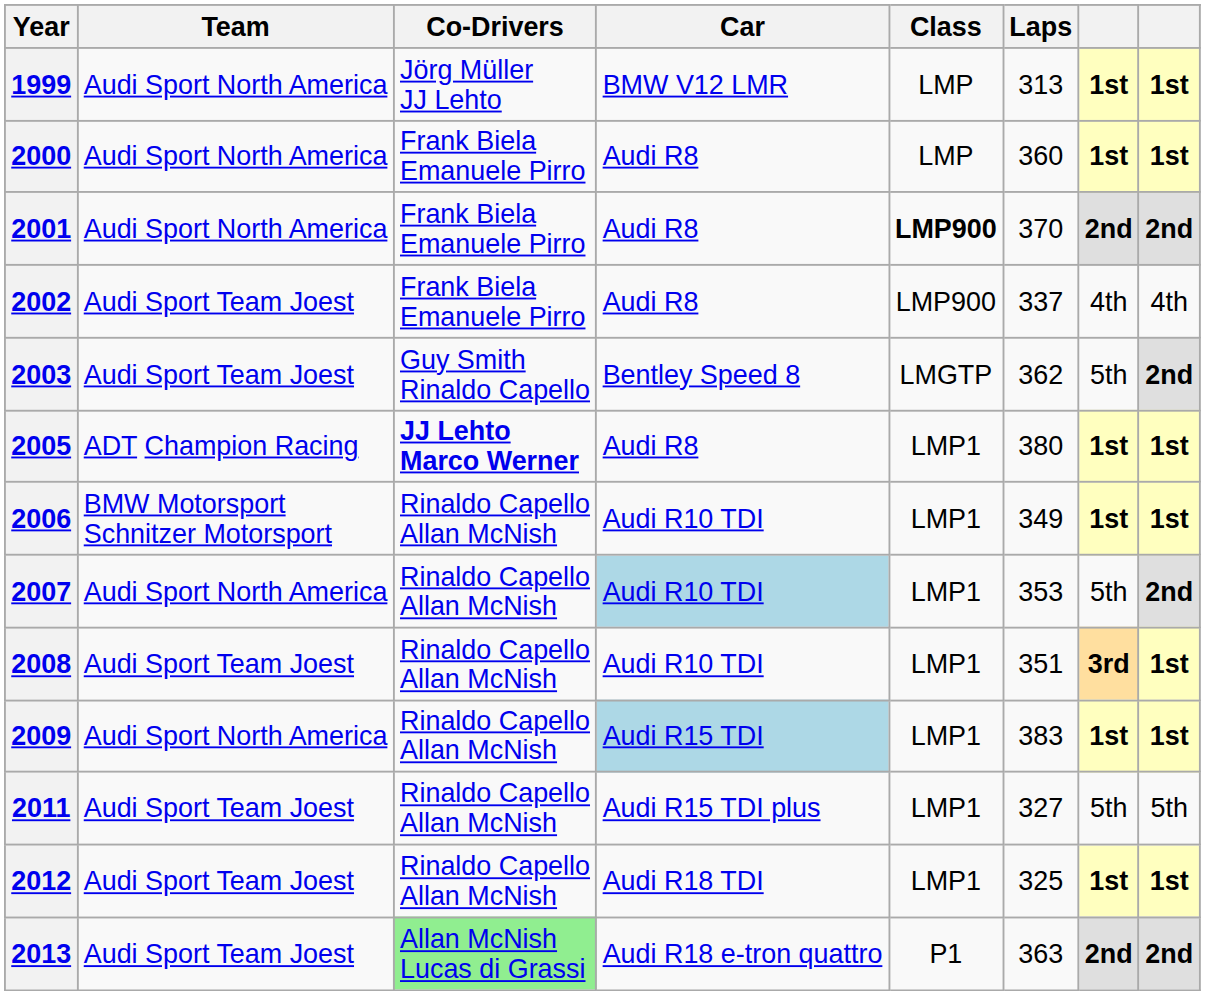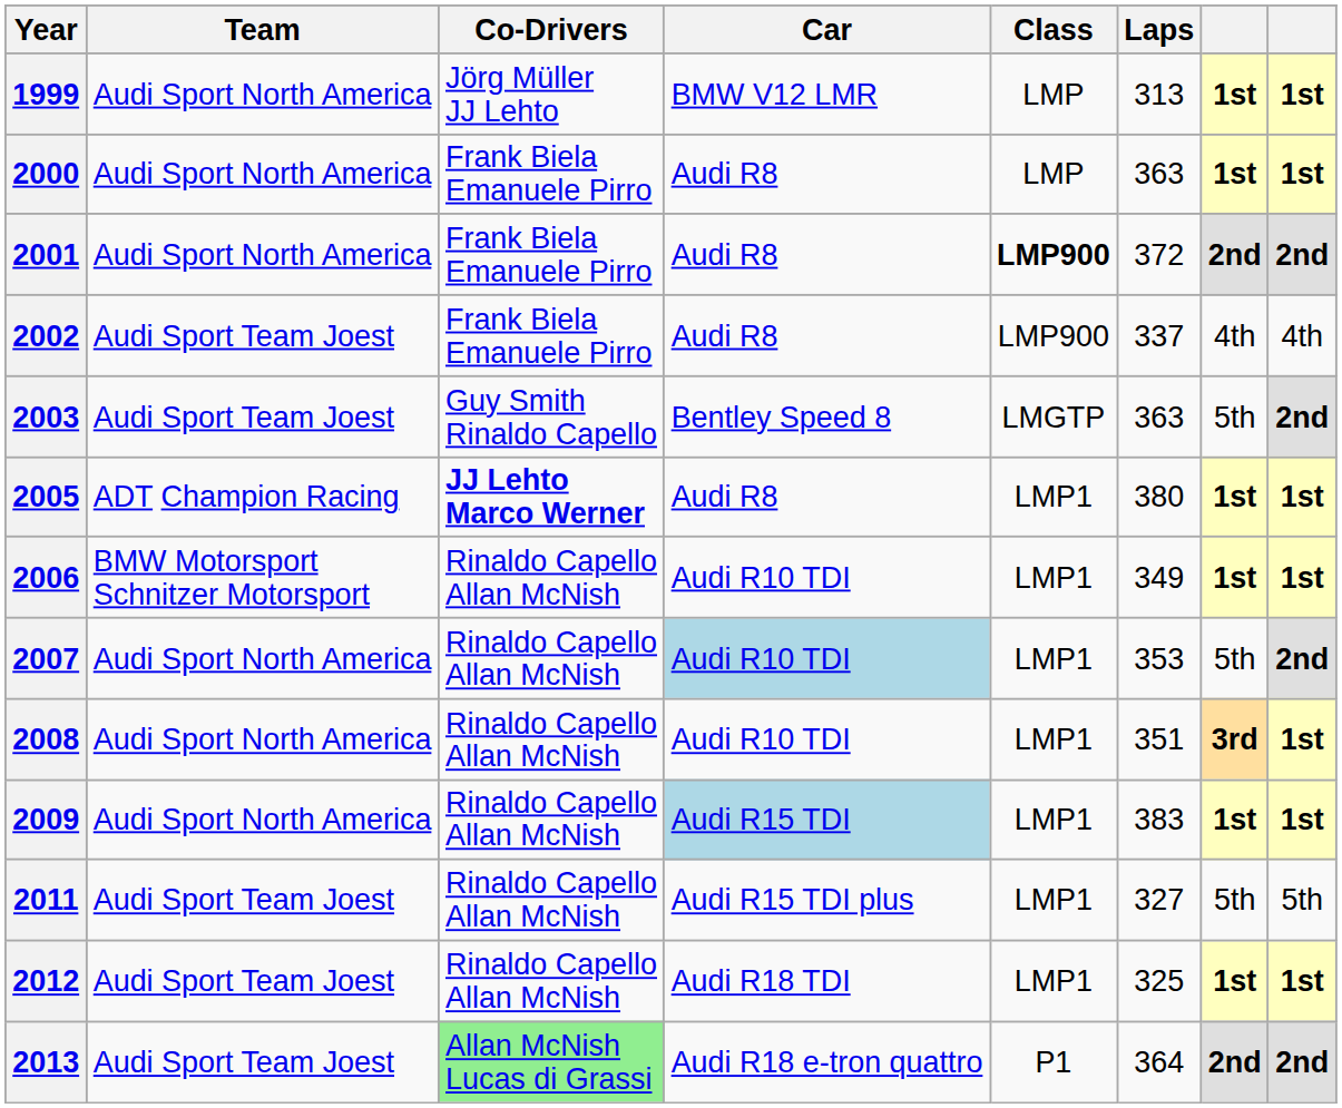 <table class="wikitable" style="text-align:center; font-size:90%">
 <tr>
 <th>Year</th>
 <th>Team</th>
 <th>Co-Drivers</th>
 <th>Car</th>
 <th>Class</th>
 <th>Laps</th>
 <th></th>
 <th></th>
 </tr>
 <tr>
 <th><a href='#'>1999</a></th>
 <td align="left"> <a href='#'>Audi Sport North America</a></td>
 <td align="left"> <a href='#'>Jörg Müller</a><br> <a href='#'>JJ Lehto</a></td>
 <td align="left"><a href='#'>BMW V12 LMR</a></td>
 <td>LMP</td>
 <td>313</td>
 <td style="background:#FFFFBF;"><strong>1st</strong></td>
 <td style="background:#FFFFBF;"><strong>1st</strong></td>
 </tr>
 <tr>
 <th><a href='#'>2000</a></th>
 <td align="left"> <a href='#'>Audi Sport North America</a></td>
 <td align="left"> <a href='#'>Frank Biela</a><br> <a href='#'>Emanuele Pirro</a></td>
 <td align="left"><a href='#'>Audi R8</a></td>
 <td>LMP</td>
-<td>360</td>
+<td>363</td>
 <td style="background:#FFFFBF;"><strong>1st</strong></td>
 <td style="background:#FFFFBF;"><strong>1st</strong></td>
 </tr>
 <tr>
 <th><a href='#'>2001</a></th>
 <td align="left"> <a href='#'>Audi Sport North America</a></td>
 <td align="left"> <a href='#'>Frank Biela</a><br> <a href='#'>Emanuele Pirro</a></td>
 <td align="left"><a href='#'>Audi R8</a></td>
 <td><strong>LMP900</strong></td>
-<td>370</td>
+<td>372</td>
 <td style="background:#DFDFDF;"><strong>2nd</strong></td>
 <td style="background:#DFDFDF;"><strong>2nd</strong></td>
 </tr>
 <tr>
 <th><a href='#'>2002</a></th>
 <td align="left"> <a href='#'>Audi Sport Team Joest</a></td>
 <td align="left"> <a href='#'>Frank Biela</a><br> <a href='#'>Emanuele Pirro</a></td>
 <td align="left"><a href='#'>Audi R8</a></td>
 <td>LMP900</td>
 <td>337</td>
 <td>4th</td>
 <td>4th</td>
 </tr>
 <tr>
 <th><a href='#'>2003</a></th>
 <td align="left"> <a href='#'>Audi Sport Team Joest</a></td>
 <td align="left"> <a href='#'>Guy Smith</a><br> <a href='#'>Rinaldo Capello</a></td>
 <td align="left"><a href='#'>Bentley Speed 8</a></td>
 <td>LMGTP</td>
-<td>362</td>
+<td>363</td>
 <td>5th</td>
 <td style="background:#DFDFDF;"><strong>2nd</strong></td>
 </tr>
 <tr>
 <th><a href='#'>2005</a></th>
 <td align="left"> <a href='#'>ADT</a> <a href='#'>Champion Racing</a></td>
 <td align="left"><strong> <a href='#'>JJ Lehto</a><br> <a href='#'>Marco Werner</a></strong></td>
 <td align="left"><a href='#'>Audi R8</a></td>
 <td>LMP1</td>
 <td>380</td>
 <td style="background:#FFFFBF;"><strong>1st</strong></td>
 <td style="background:#FFFFBF;"><strong>1st</strong></td>
 </tr>
 <tr>
 <th><a href='#'>2006</a></th>
 <td align="left"> <a href='#'>BMW Motorsport</a><br> <a href='#'>Schnitzer Motorsport</a></td>
 <td align="left" nowrap> <a href='#'>Rinaldo Capello</a><br> <a href='#'>Allan McNish</a></td>
 <td align="left"><a href='#'>Audi R10 TDI</a></td>
 <td>LMP1</td>
 <td>349</td>
 <td style="background:#FFFFBF;"><strong>1st</strong></td>
 <td style="background:#FFFFBF;"><strong>1st</strong></td>
 </tr>
 <tr>
 <th><a href='#'>2007</a></th>
 <td align="left"> <a href='#'>Audi Sport North America</a></td>
 <td align="left"> <a href='#'>Rinaldo Capello</a><br> <a href='#'>Allan McNish</a></td>
 <td align="left" style="background: lightblue;"><a href='#'>Audi R10 TDI</a></td>
 <td>LMP1</td>
 <td>353</td>
 <td>5th</td>
 <td style="background:#DFDFDF;"><strong>2nd</strong></td>
 </tr>
 <tr>
 <th><a href='#'>2008</a></th>
-<td align="left"> <a href='#'>Audi Sport Team Joest</a></td>
+<td align="left"> <a href='#'>Audi Sport North America</a></td>
 <td align="left"> <a href='#'>Rinaldo Capello</a><br> <a href='#'>Allan McNish</a></td>
 <td align="left"><a href='#'>Audi R10 TDI</a></td>
 <td>LMP1</td>
 <td>351</td>
 <td style="background:#FFDF9F;"><strong>3rd</strong></td>
 <td style="background:#FFFFBF;"><strong>1st</strong></td>
 </tr>
 <tr>
 <th><a href='#'>2009</a></th>
 <td align="left"> <a href='#'>Audi Sport North America</a></td>
 <td align="left"> <a href='#'>Rinaldo Capello</a><br> <a href='#'>Allan McNish</a></td>
 <td align="left" style="background: lightblue;"><a href='#'>Audi R15 TDI</a></td>
 <td>LMP1</td>
 <td>383</td>
 <td style="background:#FFFFBF;"><strong>1st</strong></td>
 <td style="background:#FFFFBF;"><strong>1st</strong></td>
 </tr>
 <tr>
 <th><a href='#'>2011</a></th>
 <td align="left"> <a href='#'>Audi Sport Team Joest</a></td>
 <td align="left"> <a href='#'>Rinaldo Capello</a><br> <a href='#'>Allan McNish</a></td>
 <td align="left"><a href='#'>Audi R15 TDI plus</a></td>
 <td>LMP1</td>
 <td>327</td>
 <td>5th</td>
 <td>5th</td>
 </tr>
 <tr>
 <th><a href='#'>2012</a></th>
 <td align="left"> <a href='#'>Audi Sport Team Joest</a></td>
 <td align="left"> <a href='#'>Rinaldo Capello</a><br> <a href='#'>Allan McNish</a></td>
 <td align="left"><a href='#'>Audi R18 TDI</a></td>
 <td>LMP1</td>
 <td>325</td>
 <td style="background:#FFFFBF;"><strong>1st</strong></td>
 <td style="background:#FFFFBF;"><strong>1st</strong></td>
 </tr>
 <tr>
 <th><a href='#'>2013</a></th>
 <td align="left"> <a href='#'>Audi Sport Team Joest</a></td>
 <td align="left" style="background: lightgreen;"> <a href='#'>Allan McNish</a><br> <a href='#'>Lucas di Grassi</a></td>
 <td align="left" nowrap><a href='#'>Audi R18 e-tron quattro</a></td>
 <td>P1</td>
-<td>363</td>
+<td>364</td>
 <td style="background:#DFDFDF;"><strong>2nd</strong></td>
 <td style="background:#DFDFDF;"><strong>2nd</strong></td>
 </tr>
 </table>
